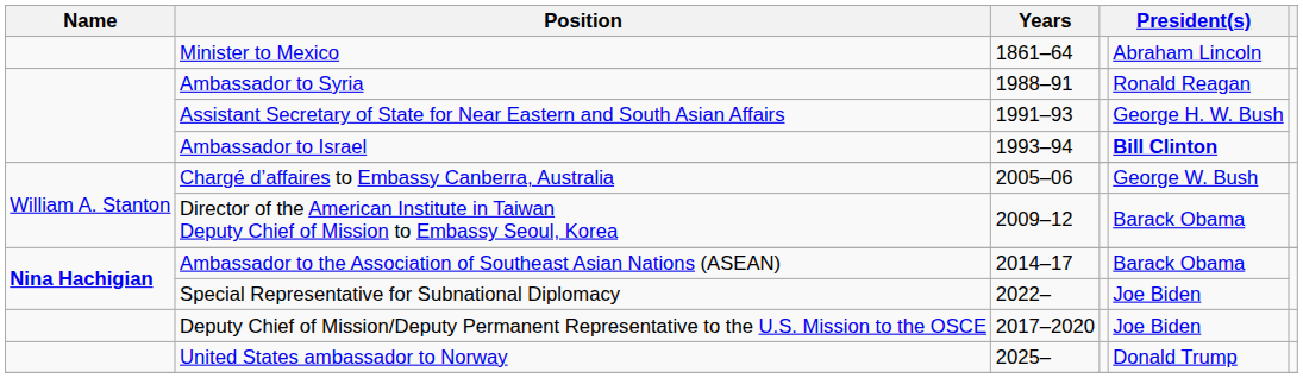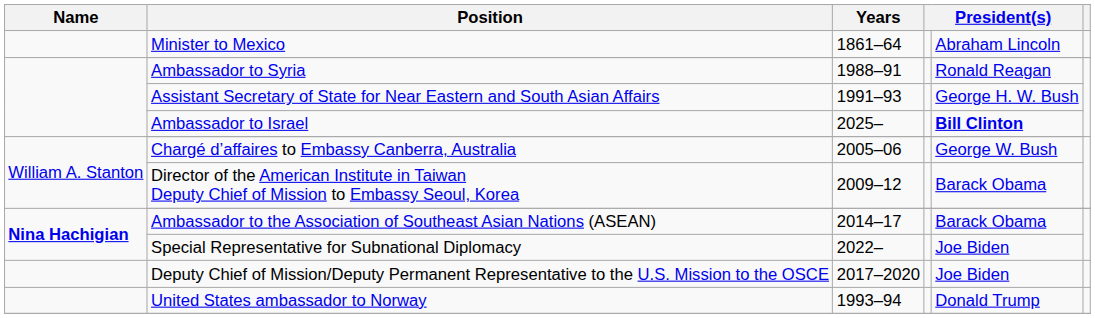 <table class="wikitable sortable">
 <tr>
 <th>Name</th>
 <th>Position</th>
 <th>Years</th>
 <th colspan="2"><a href='#'>President(s)</a></th>
 <th class="unsortable"></th>
 </tr>
 <tr>
 <td><em></em></td>
 <td><a href='#'>Minister to Mexico</a></td>
 <td>1861–64</td>
 <td></td>
 <td><a href='#'>Abraham Lincoln</a></td>
 <td></td>
 </tr>
 <tr>
 <td rowspan=4></td>
 </tr>
 <tr>
 <td><a href='#'>Ambassador to Syria</a></td>
 <td>1988–91</td>
 <td></td>
 <td><a href='#'>Ronald Reagan</a></td>
 <td rowspan=4></td>
 </tr>
 <tr>
 <td><a href='#'>Assistant Secretary of State for Near Eastern and South Asian Affairs</a></td>
 <td>1991–93</td>
 <td></td>
 <td><a href='#'>George H. W. Bush</a></td>
 </tr>
 <tr>
 <td><a href='#'>Ambassador to Israel</a></td>
-<td>1993–94</td>
+<td>2025–</td>
 <td></td>
 <td><strong><a href='#'>Bill Clinton</a></strong></td>
 </tr>
 <tr>
 <td rowspan=3><a href='#'>William A. Stanton</a></td>
 </tr>
 <tr>
 <td><a href='#'>Chargé d’affaires</a> to <a href='#'>Embassy Canberra, Australia</a></td>
 <td>2005–06</td>
 <td></td>
 <td><a href='#'>George W. Bush</a></td>
 <td rowspan=2></td>
 </tr>
 <tr>
 <td>Director of the <a href='#'>American Institute in Taiwan</a><br><a href='#'>Deputy Chief of Mission</a> to <a href='#'>Embassy Seoul, Korea</a></td>
 <td>2009–12</td>
 <td></td>
 <td><a href='#'>Barack Obama</a></td>
 </tr>
 <tr>
 <td rowspan=3><strong><a href='#'>Nina Hachigian</a></strong></td>
 </tr>
 <tr>
 <td><a href='#'>Ambassador to the Association of Southeast Asian Nations</a> (ASEAN)</td>
 <td>2014–17</td>
 <td></td>
 <td><a href='#'>Barack Obama</a></td>
 <td rowspan=2></td>
 </tr>
 <tr>
 <td>Special Representative for Subnational Diplomacy</td>
 <td>2022–</td>
 <td></td>
 <td><a href='#'>Joe Biden</a></td>
 </tr>
 <tr>
 <td></td>
 <td>Deputy Chief of Mission/Deputy Permanent Representative to the <a href='#'>U.S. Mission to the OSCE</a></td>
 <td>2017–2020</td>
 <td></td>
 <td><a href='#'>Joe Biden</a></td>
 <td></td>
 </tr>
 <tr>
 <td></td>
 <td><a href='#'>United States ambassador to Norway</a></td>
-<td>2025–</td>
+<td>1993–94</td>
 <td></td>
 <td><a href='#'>Donald Trump</a></td>
 <td></td>
 </tr>
 <tr>
 </tr>
 </table>
